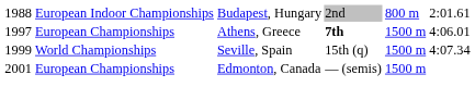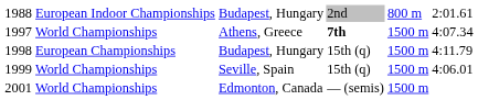 <table>
 <tr>
 <td>1988</td>
 <td><a href='#'>European Indoor Championships</a></td>
 <td><a href='#'>Budapest</a>, Hungary</td>
 <td bgcolor=silver>2nd</td>
 <td><a href='#'>800 m</a></td>
 <td>2:01.61</td>
 </tr>
 <tr>
 <td>1997</td>
-<td><a href='#'>European Championships</a></td>
+<td><a href='#'>World Championships</a></td>
 <td><a href='#'>Athens</a>, Greece</td>
 <td><strong>7th</strong></td>
 <td><a href='#'>1500 m</a></td>
-<td>4:06.01</td>
+<td>4:07.34</td>
+</tr>
+<tr>
+<td>1998</td>
+<td><a href='#'>European Championships</a></td>
+<td><a href='#'>Budapest</a>, Hungary</td>
+<td>15th (q)</td>
+<td><a href='#'>1500 m</a></td>
+<td>4:11.79</td>
 </tr>
 <tr>
 <td>1999</td>
 <td><a href='#'>World Championships</a></td>
 <td><a href='#'>Seville</a>, Spain</td>
 <td>15th (q)</td>
 <td><a href='#'>1500 m</a></td>
-<td>4:07.34</td>
+<td>4:06.01</td>
 </tr>
 <tr>
 <td>2001</td>
-<td><a href='#'>European Championships</a></td>
+<td><a href='#'>World Championships</a></td>
 <td><a href='#'>Edmonton</a>, Canada</td>
 <td>— (semis)</td>
 <td><a href='#'>1500 m</a></td>
 <td></td>
 </tr>
 </table>
